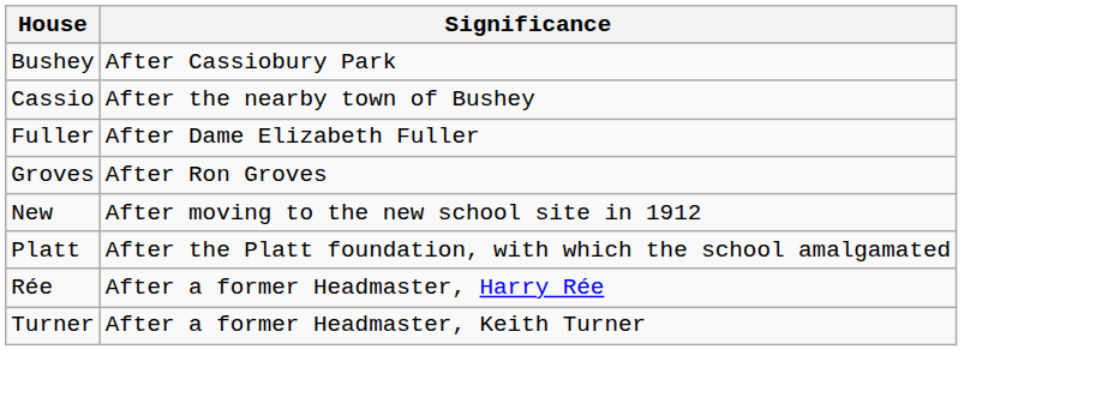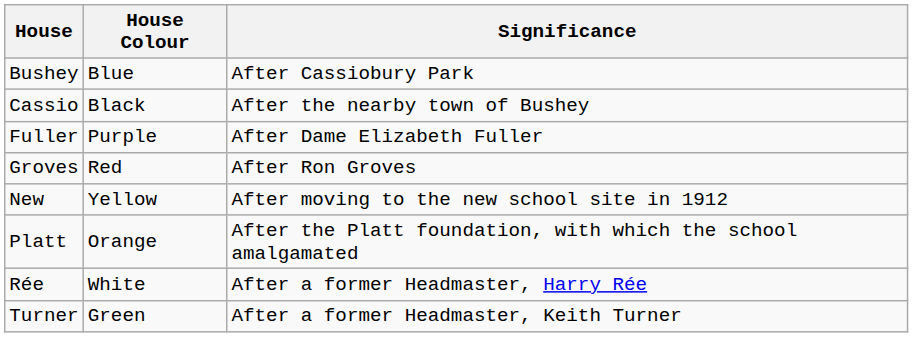 <table class="wikitable">
 <tr>
 <th>House</th>
+<th>House Colour</th>
 <th>Significance</th>
 </tr>
 <tr>
 <td>Bushey</td>
+<td> Blue</td>
 <td>After Cassiobury Park</td>
 </tr>
 <tr>
 <td>Cassio</td>
+<td> Black</td>
 <td>After the nearby town of Bushey</td>
 </tr>
 <tr>
 <td>Fuller</td>
+<td> Purple</td>
 <td>After Dame Elizabeth Fuller</td>
 </tr>
 <tr>
 <td>Groves</td>
+<td> Red</td>
 <td>After Ron Groves</td>
 </tr>
 <tr>
 <td>New</td>
+<td> Yellow</td>
 <td>After moving to the new school site in 1912</td>
 </tr>
 <tr>
 <td>Platt</td>
+<td> Orange</td>
 <td>After the Platt foundation, with which the school amalgamated</td>
 </tr>
 <tr>
 <td>Rée</td>
+<td> White</td>
 <td>After a former Headmaster, <a href='#'>Harry Rée</a></td>
 </tr>
 <tr>
 <td>Turner</td>
+<td> Green</td>
 <td>After a former Headmaster, Keith Turner</td>
 </tr>
 </table>
